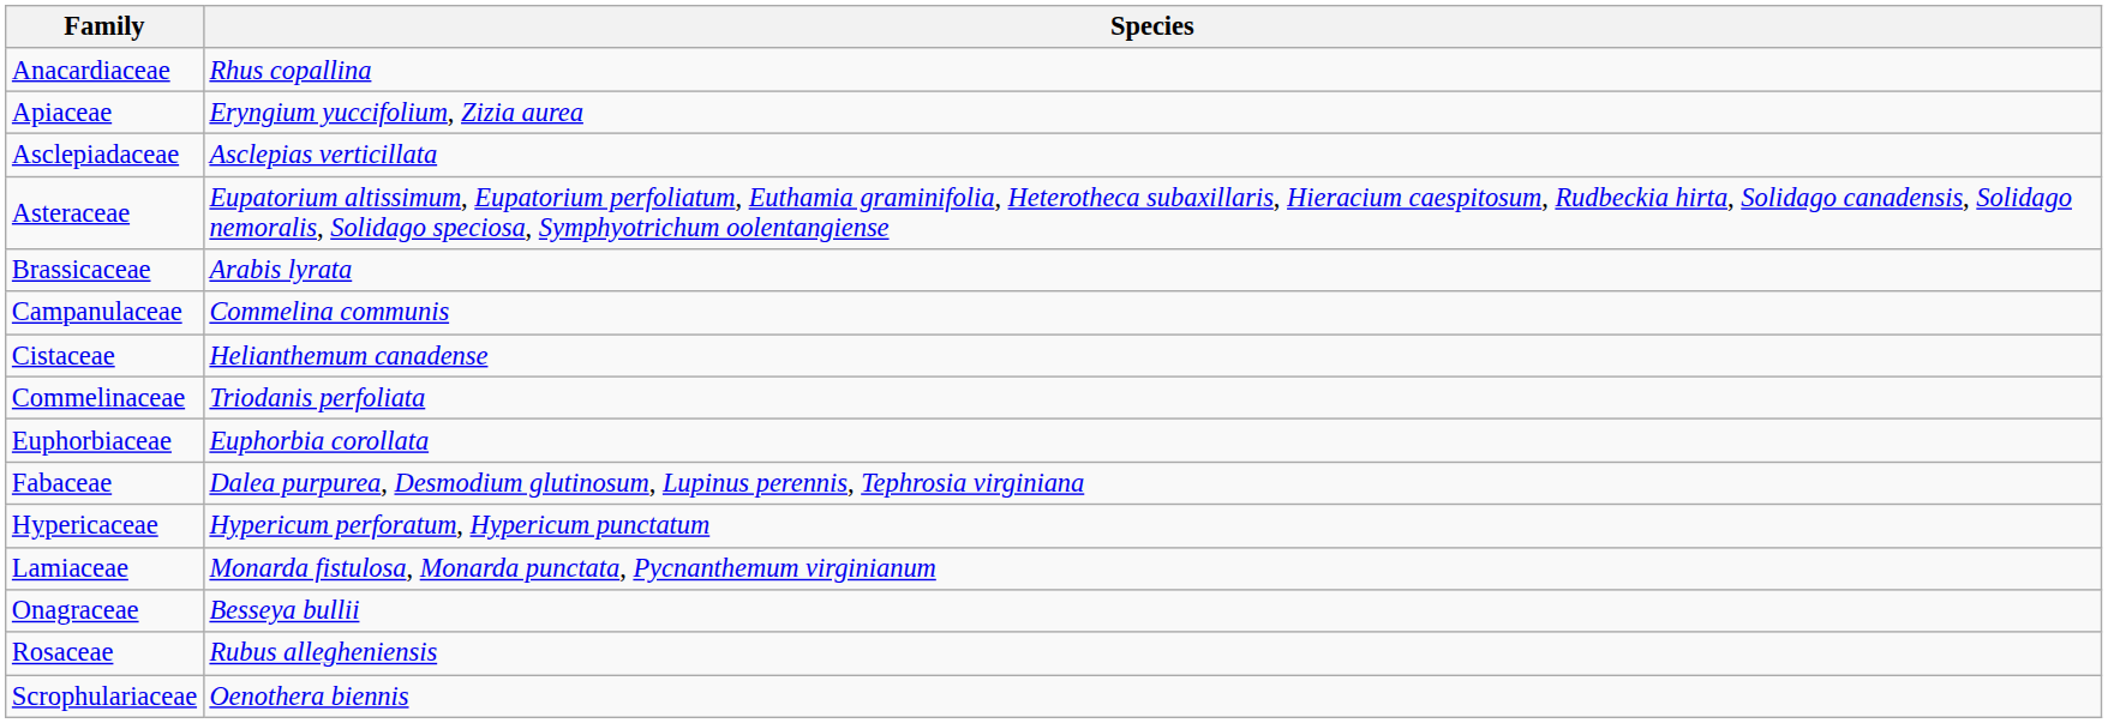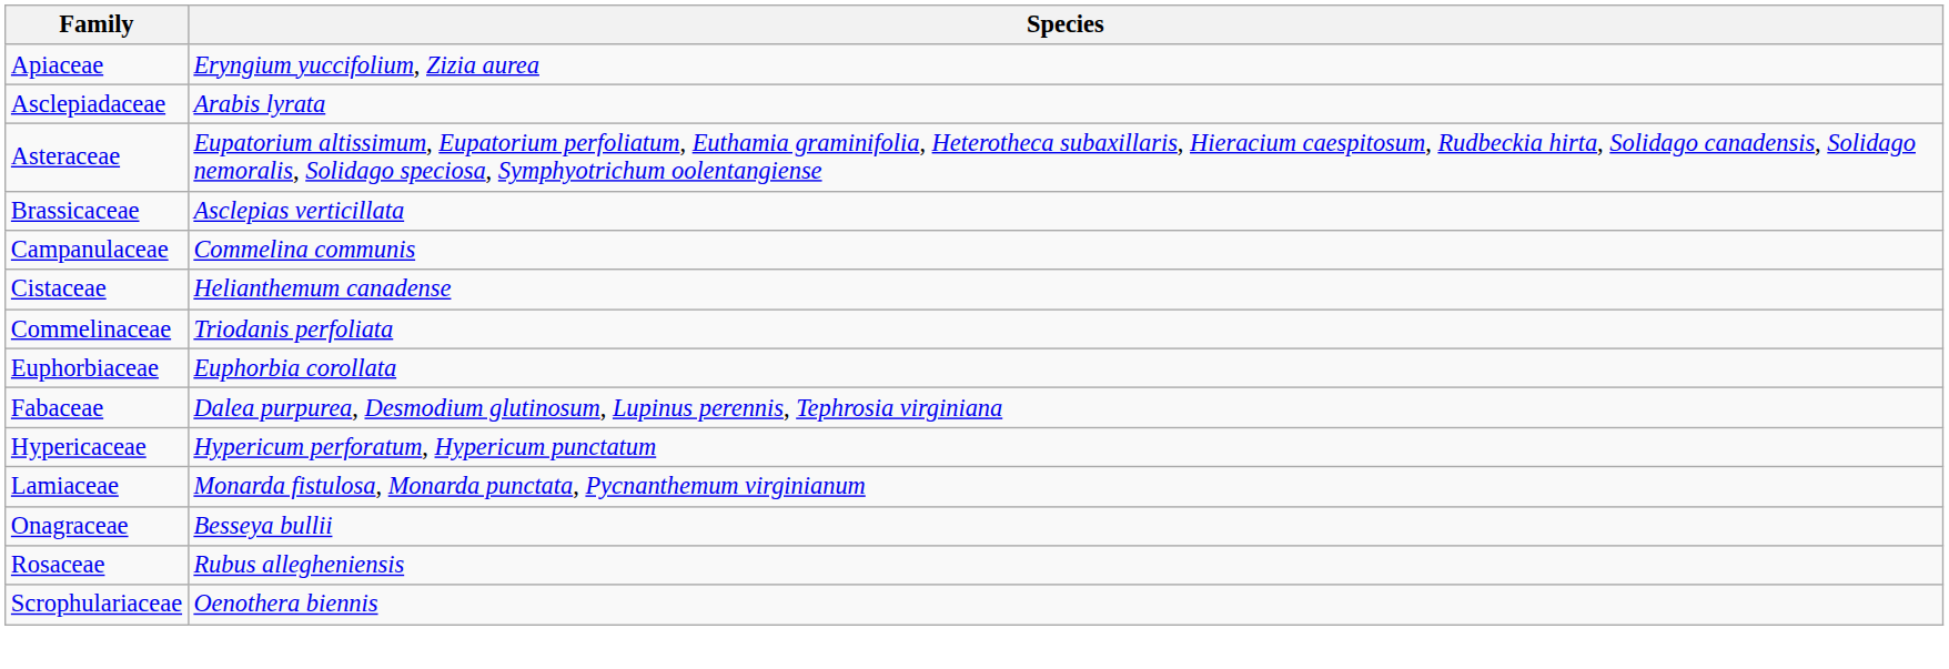 <table class="wikitable">
 <tr>
 <th>Family</th>
 <th>Species</th>
-</tr>
-<tr>
-<td><a href='#'>Anacardiaceae</a></td>
-<td><em><a href='#'>Rhus copallina</a></em></td>
 </tr>
 <tr>
 <td><a href='#'>Apiaceae</a></td>
 <td><em><a href='#'>Eryngium yuccifolium</a></em>, <em><a href='#'>Zizia aurea</a></em></td>
 </tr>
 <tr>
 <td><a href='#'>Asclepiadaceae</a></td>
-<td><em><a href='#'>Asclepias verticillata</a></em></td>
+<td><em><a href='#'>Arabis lyrata</a></em></td>
 </tr>
 <tr>
 <td><a href='#'>Asteraceae</a></td>
 <td><em><a href='#'>Eupatorium altissimum</a></em>, <em><a href='#'>Eupatorium perfoliatum</a></em>, <em><a href='#'>Euthamia graminifolia</a></em>, <em><a href='#'>Heterotheca subaxillaris</a></em>, <em><a href='#'>Hieracium caespitosum</a></em>, <em><a href='#'>Rudbeckia hirta</a></em>, <em><a href='#'>Solidago canadensis</a></em>, <em><a href='#'>Solidago nemoralis</a></em>, <em><a href='#'>Solidago speciosa</a></em>, <em><a href='#'>Symphyotrichum oolentangiense</a></em></td>
 </tr>
 <tr>
 <td><a href='#'>Brassicaceae</a></td>
-<td><em><a href='#'>Arabis lyrata</a></em></td>
+<td><em><a href='#'>Asclepias verticillata</a></em></td>
 </tr>
 <tr>
 <td><a href='#'>Campanulaceae</a></td>
 <td><em><a href='#'>Commelina communis</a></em></td>
 </tr>
 <tr>
 <td><a href='#'>Cistaceae</a></td>
 <td><em><a href='#'>Helianthemum canadense</a></em></td>
 </tr>
 <tr>
 <td><a href='#'>Commelinaceae</a></td>
 <td><em><a href='#'>Triodanis perfoliata</a></em></td>
 </tr>
 <tr>
 <td><a href='#'>Euphorbiaceae</a></td>
 <td><em><a href='#'>Euphorbia corollata</a></em></td>
 </tr>
 <tr>
 <td><a href='#'>Fabaceae</a></td>
 <td><em><a href='#'>Dalea purpurea</a></em>, <em><a href='#'>Desmodium glutinosum</a></em>, <em><a href='#'>Lupinus perennis</a></em>, <em><a href='#'>Tephrosia virginiana</a></em></td>
 </tr>
 <tr>
 <td><a href='#'>Hypericaceae</a></td>
 <td><em><a href='#'>Hypericum perforatum</a></em>, <em><a href='#'>Hypericum punctatum</a></em></td>
 </tr>
 <tr>
 <td><a href='#'>Lamiaceae</a></td>
 <td><em><a href='#'>Monarda fistulosa</a></em>, <em><a href='#'>Monarda punctata</a></em>, <em><a href='#'>Pycnanthemum virginianum</a></em></td>
 </tr>
 <tr>
 <td><a href='#'>Onagraceae</a></td>
 <td><em><a href='#'>Besseya bullii</a></em></td>
 </tr>
 <tr>
 <td><a href='#'>Rosaceae</a></td>
 <td><em><a href='#'>Rubus allegheniensis</a></em></td>
 </tr>
 <tr>
 <td><a href='#'>Scrophulariaceae</a></td>
 <td><em><a href='#'>Oenothera biennis</a></em></td>
 </tr>
 </table>
